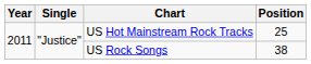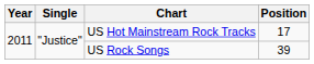 <table class="wikitable">
 <tr>
 <th>Year</th>
 <th>Single</th>
 <th>Chart</th>
 <th>Position</th>
 </tr>
 <tr>
 <td rowspan="2">2011</td>
 <td rowspan="2">"Justice"</td>
 <td>US <a href='#'>Hot Mainstream Rock Tracks</a></td>
-<td align="center">25</td>
+<td align="center">17</td>
 </tr>
 <tr>
 <td>US <a href='#'>Rock Songs</a></td>
-<td align="center">38</td>
+<td align="center">39</td>
 </tr>
 </table>
